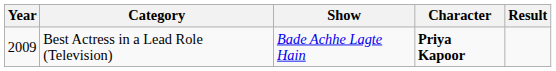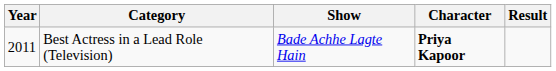 <table class="wikitable sortable">
 <tr>
 <th>Year</th>
 <th>Category</th>
 <th>Show</th>
 <th>Character</th>
 <th>Result</th>
 </tr>
 <tr>
-<td>2009</td>
+<td>2011</td>
 <td>Best Actress in a Lead Role (Television)</td>
 <td><em><a href='#'>Bade Achhe Lagte Hain</a></em></td>
 <td><strong>Priya Kapoor</strong></td>
 <td></td>
 </tr>
 </table>
